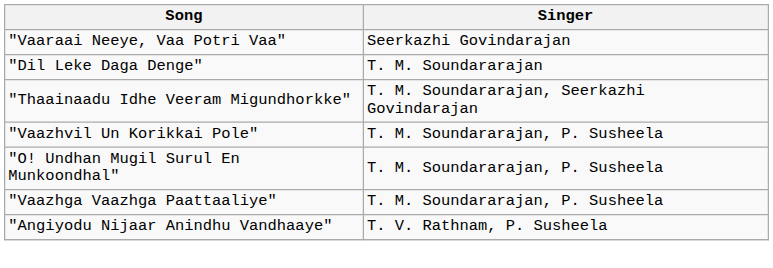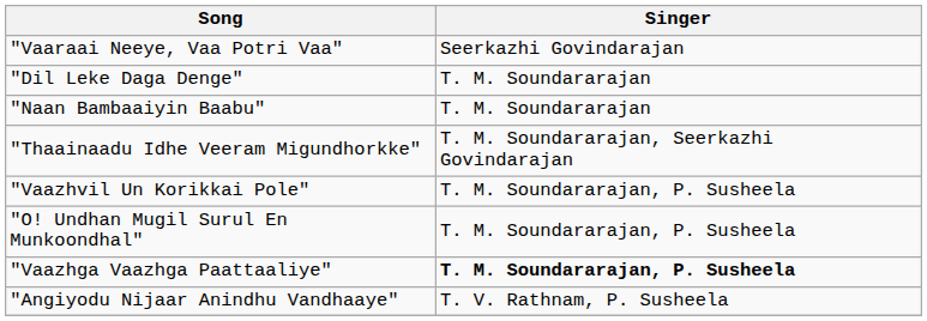 <table class="wikitable" style="font-size:95%;">
 <tr>
 <th>Song</th>
 <th>Singer</th>
 </tr>
 <tr>
 <td>"Vaaraai Neeye, Vaa Potri Vaa"</td>
 <td>Seerkazhi Govindarajan</td>
 </tr>
 <tr>
 <td>"Dil Leke Daga Denge"</td>
+<td>T. M. Soundararajan</td>
+</tr>
+<tr>
+<td>"Naan Bambaaiyin Baabu"</td>
 <td>T. M. Soundararajan</td>
 </tr>
 <tr>
 <td>"Thaainaadu Idhe Veeram Migundhorkke"</td>
 <td>T. M. Soundararajan, Seerkazhi Govindarajan</td>
 </tr>
 <tr>
 <td>"Vaazhvil Un Korikkai Pole"</td>
 <td>T. M. Soundararajan, P. Susheela</td>
 </tr>
 <tr>
 <td>"O! Undhan Mugil Surul En Munkoondhal"</td>
 <td>T. M. Soundararajan, P. Susheela</td>
 </tr>
 <tr>
 <td>"Vaazhga Vaazhga Paattaaliye"</td>
-<td>T. M. Soundararajan, P. Susheela</td>
+<td><strong>T. M. Soundararajan, P. Susheela</strong></td>
 </tr>
 <tr>
 <td>"Angiyodu Nijaar Anindhu Vandhaaye"</td>
 <td>T. V. Rathnam, P. Susheela</td>
 </tr>
 <tr>
 </tr>
 </table>
